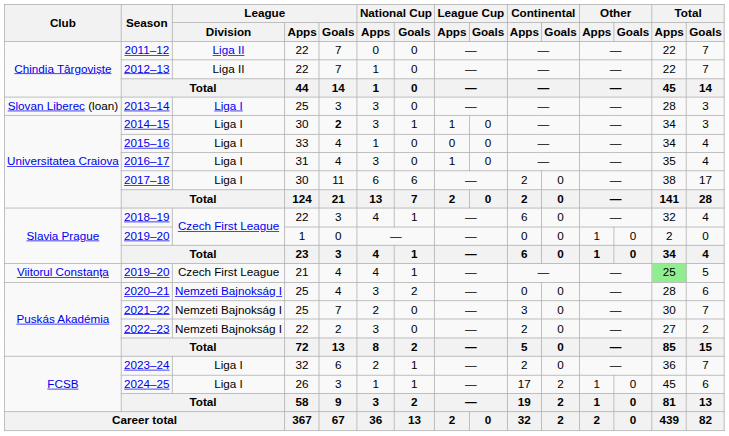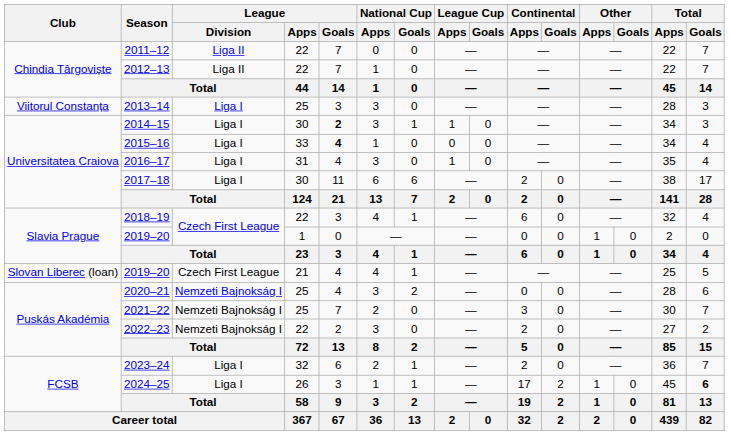 <table class="wikitable" style="font-size:100%; text-align: center;">
 <tr>
 <th rowspan="2">Club</th>
 <th rowspan="2">Season</th>
 <th colspan="3">League</th>
 <th colspan="2">National Cup</th>
 <th colspan="2">League Cup</th>
 <th colspan="2">Continental</th>
 <th colspan="2">Other</th>
 <th colspan="2">Total</th>
 </tr>
 <tr>
 <th>Division</th>
 <th>Apps</th>
 <th>Goals</th>
 <th>Apps</th>
 <th>Goals</th>
 <th>Apps</th>
 <th>Goals</th>
 <th>Apps</th>
 <th>Goals</th>
 <th>Apps</th>
 <th>Goals</th>
 <th>Apps</th>
 <th>Goals</th>
 </tr>
 <tr>
 <td rowspan="3"><a href='#'>Chindia Târgoviște</a></td>
 <td><a href='#'>2011–12</a></td>
 <td><a href='#'>Liga II</a></td>
 <td>22</td>
 <td>7</td>
 <td>0</td>
 <td>0</td>
 <td colspan="2">—</td>
 <td colspan="2">—</td>
 <td colspan="2">—</td>
 <td>22</td>
 <td>7</td>
 </tr>
 <tr>
 <td><a href='#'>2012–13</a></td>
 <td>Liga II</td>
 <td>22</td>
 <td>7</td>
 <td>1</td>
 <td>0</td>
 <td colspan="2">—</td>
 <td colspan="2">—</td>
 <td colspan="2">—</td>
 <td>22</td>
 <td>7</td>
 </tr>
 <tr>
 <th colspan="2">Total</th>
 <th>44</th>
 <th>14</th>
 <th>1</th>
 <th>0</th>
 <th colspan="2">—</th>
 <th colspan="2">—</th>
 <th colspan="2">—</th>
 <th>45</th>
 <th>14</th>
 </tr>
 <tr>
-<td><a href='#'>Slovan Liberec</a> (loan)</td>
+<td><a href='#'>Viitorul Constanța</a></td>
 <td><a href='#'>2013–14</a></td>
 <td><a href='#'>Liga I</a></td>
 <td>25</td>
 <td>3</td>
 <td>3</td>
 <td>0</td>
 <td colspan="2">—</td>
 <td colspan="2">—</td>
 <td colspan="2">—</td>
 <td>28</td>
 <td>3</td>
 </tr>
 <tr>
 <td rowspan="5"><a href='#'>Universitatea Craiova</a></td>
 <td><a href='#'>2014–15</a></td>
 <td>Liga I</td>
 <td>30</td>
 <td><strong>2</strong></td>
 <td>3</td>
 <td>1</td>
 <td>1</td>
 <td>0</td>
 <td colspan="2">—</td>
 <td colspan="2">—</td>
 <td>34</td>
 <td>3</td>
 </tr>
 <tr>
 <td><a href='#'>2015–16</a></td>
 <td>Liga I</td>
 <td>33</td>
-<td>4</td>
+<td><strong>4</strong></td>
 <td>1</td>
 <td>0</td>
 <td>0</td>
 <td>0</td>
 <td colspan="2">—</td>
 <td colspan="2">—</td>
 <td>34</td>
 <td>4</td>
 </tr>
 <tr>
 <td><a href='#'>2016–17</a></td>
 <td>Liga I</td>
 <td>31</td>
 <td>4</td>
 <td>3</td>
 <td>0</td>
 <td>1</td>
 <td>0</td>
 <td colspan="2">—</td>
 <td colspan="2">—</td>
 <td>35</td>
 <td>4</td>
 </tr>
 <tr>
 <td><a href='#'>2017–18</a></td>
 <td>Liga I</td>
 <td>30</td>
 <td>11</td>
 <td>6</td>
 <td>6</td>
 <td colspan="2">—</td>
 <td>2</td>
 <td>0</td>
 <td colspan="2">—</td>
 <td>38</td>
 <td>17</td>
 </tr>
 <tr>
 <th colspan="2">Total</th>
 <th>124</th>
 <th>21</th>
 <th>13</th>
 <th>7</th>
 <th>2</th>
 <th>0</th>
 <th>2</th>
 <th>0</th>
 <th colspan="2">—</th>
 <th>141</th>
 <th>28</th>
 </tr>
 <tr>
 <td rowspan="3"><a href='#'>Slavia Prague</a></td>
 <td><a href='#'>2018–19</a></td>
 <td rowspan="2"><a href='#'>Czech First League</a></td>
 <td>22</td>
 <td>3</td>
 <td>4</td>
 <td>1</td>
 <td colspan="2">—</td>
 <td>6</td>
 <td>0</td>
 <td colspan="2">—</td>
 <td>32</td>
 <td>4</td>
 </tr>
 <tr>
 <td><a href='#'>2019–20</a></td>
 <td>1</td>
 <td>0</td>
 <td colspan="2">—</td>
 <td colspan="2">—</td>
 <td>0</td>
 <td>0</td>
 <td>1</td>
 <td>0</td>
 <td>2</td>
 <td>0</td>
 </tr>
 <tr>
 <th colspan="2">Total</th>
 <th>23</th>
 <th>3</th>
 <th>4</th>
 <th>1</th>
 <th colspan="2">—</th>
 <th>6</th>
 <th>0</th>
 <th>1</th>
 <th>0</th>
 <th>34</th>
 <th>4</th>
 </tr>
 <tr>
-<td><a href='#'>Viitorul Constanța</a></td>
+<td><a href='#'>Slovan Liberec</a> (loan)</td>
 <td><a href='#'>2019–20</a></td>
 <td>Czech First League</td>
 <td>21</td>
 <td>4</td>
 <td>4</td>
 <td>1</td>
 <td colspan="2">—</td>
 <td colspan="2">—</td>
 <td colspan="2">—</td>
-<td style="background: lightgreen;">25</td>
+<td>25</td>
 <td>5</td>
 </tr>
 <tr>
 <td rowspan="4"><a href='#'>Puskás Akadémia</a></td>
 <td><a href='#'>2020–21</a></td>
 <td><a href='#'>Nemzeti Bajnokság I</a></td>
 <td>25</td>
 <td>4</td>
 <td>3</td>
 <td>2</td>
 <td colspan="2">—</td>
 <td>0</td>
 <td>0</td>
 <td colspan="2">—</td>
 <td>28</td>
 <td>6</td>
 </tr>
 <tr>
 <td><a href='#'>2021–22</a></td>
 <td>Nemzeti Bajnokság I</td>
 <td>25</td>
 <td>7</td>
 <td>2</td>
 <td>0</td>
 <td colspan="2">—</td>
 <td>3</td>
 <td>0</td>
 <td colspan="2">—</td>
 <td>30</td>
 <td>7</td>
 </tr>
 <tr>
 <td><a href='#'>2022–23</a></td>
 <td>Nemzeti Bajnokság I</td>
 <td>22</td>
 <td>2</td>
 <td>3</td>
 <td>0</td>
 <td colspan="2">—</td>
 <td>2</td>
 <td>0</td>
 <td colspan="2">—</td>
 <td>27</td>
 <td>2</td>
 </tr>
 <tr>
 <th colspan="2">Total</th>
 <th>72</th>
 <th>13</th>
 <th>8</th>
 <th>2</th>
 <th colspan="2">—</th>
 <th>5</th>
 <th>0</th>
 <th colspan="2">—</th>
 <th>85</th>
 <th>15</th>
 </tr>
 <tr>
 <td rowspan="3"><a href='#'>FCSB</a></td>
 <td><a href='#'>2023–24</a></td>
 <td>Liga I</td>
 <td>32</td>
 <td>6</td>
 <td>2</td>
 <td>1</td>
 <td colspan="2">—</td>
 <td>2</td>
 <td>0</td>
 <td colspan="2">—</td>
 <td>36</td>
 <td>7</td>
 </tr>
 <tr>
 <td><a href='#'>2024–25</a></td>
 <td>Liga I</td>
 <td>26</td>
 <td>3</td>
 <td>1</td>
 <td>1</td>
 <td colspan="2">—</td>
 <td>17</td>
 <td>2</td>
 <td>1</td>
 <td>0</td>
 <td>45</td>
-<td>6</td>
+<td><strong>6</strong></td>
 </tr>
 <tr>
 <th colspan="2">Total</th>
 <th>58</th>
 <th>9</th>
 <th>3</th>
 <th>2</th>
 <th colspan="2">—</th>
 <th>19</th>
 <th>2</th>
 <th>1</th>
 <th>0</th>
 <th>81</th>
 <th>13</th>
 </tr>
 <tr>
 <th colspan="3">Career total</th>
 <th>367</th>
 <th>67</th>
 <th>36</th>
 <th>13</th>
 <th>2</th>
 <th>0</th>
 <th>32</th>
 <th>2</th>
 <th>2</th>
 <th>0</th>
 <th>439</th>
 <th>82</th>
 </tr>
 </table>
